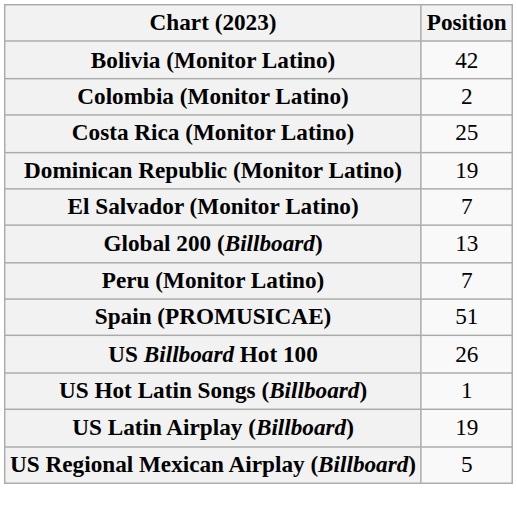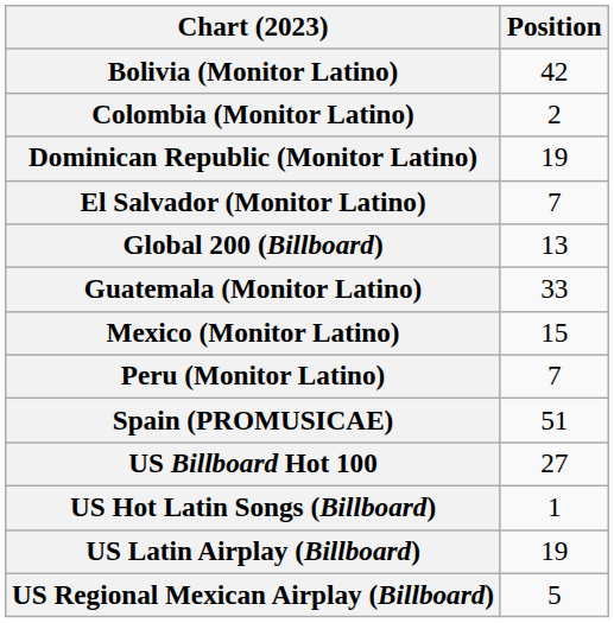 <table class="wikitable sortable plainrowheaders" style="text-align:center">
 <tr>
 <th scope="col">Chart (2023)</th>
 <th scope="col">Position</th>
 </tr>
 <tr>
 <th scope="row">Bolivia (Monitor Latino)</th>
 <td>42</td>
 </tr>
 <tr>
 <th scope="row">Colombia (Monitor Latino)</th>
 <td>2</td>
 </tr>
 <tr>
-<th scope="row">Costa Rica (Monitor Latino)</th>
-<td>25</td>
-</tr>
-<tr>
 <th scope="row">Dominican Republic (Monitor Latino)</th>
 <td>19</td>
 </tr>
 <tr>
 <th scope="row">El Salvador (Monitor Latino)</th>
 <td>7</td>
 </tr>
 <tr>
 <th scope="row">Global 200 (<em>Billboard</em>)</th>
 <td>13</td>
 </tr>
 <tr>
+<th scope="row">Guatemala (Monitor Latino)</th>
+<td>33</td>
+</tr>
+<tr>
+<th scope="row">Mexico (Monitor Latino)</th>
+<td>15</td>
+</tr>
+<tr>
 <th scope="row">Peru (Monitor Latino)</th>
 <td>7</td>
 </tr>
 <tr>
 <th scope="row">Spain (PROMUSICAE)</th>
 <td>51</td>
 </tr>
 <tr>
 <th scope="row">US <em>Billboard</em> Hot 100</th>
-<td>26</td>
+<td>27</td>
 </tr>
 <tr>
 <th scope="row">US Hot Latin Songs (<em>Billboard</em>)</th>
 <td>1</td>
 </tr>
 <tr>
 <th scope="row">US Latin Airplay (<em>Billboard</em>)</th>
 <td>19</td>
 </tr>
 <tr>
 <th scope="row">US Regional Mexican Airplay (<em>Billboard</em>)</th>
 <td>5</td>
 </tr>
 </table>
